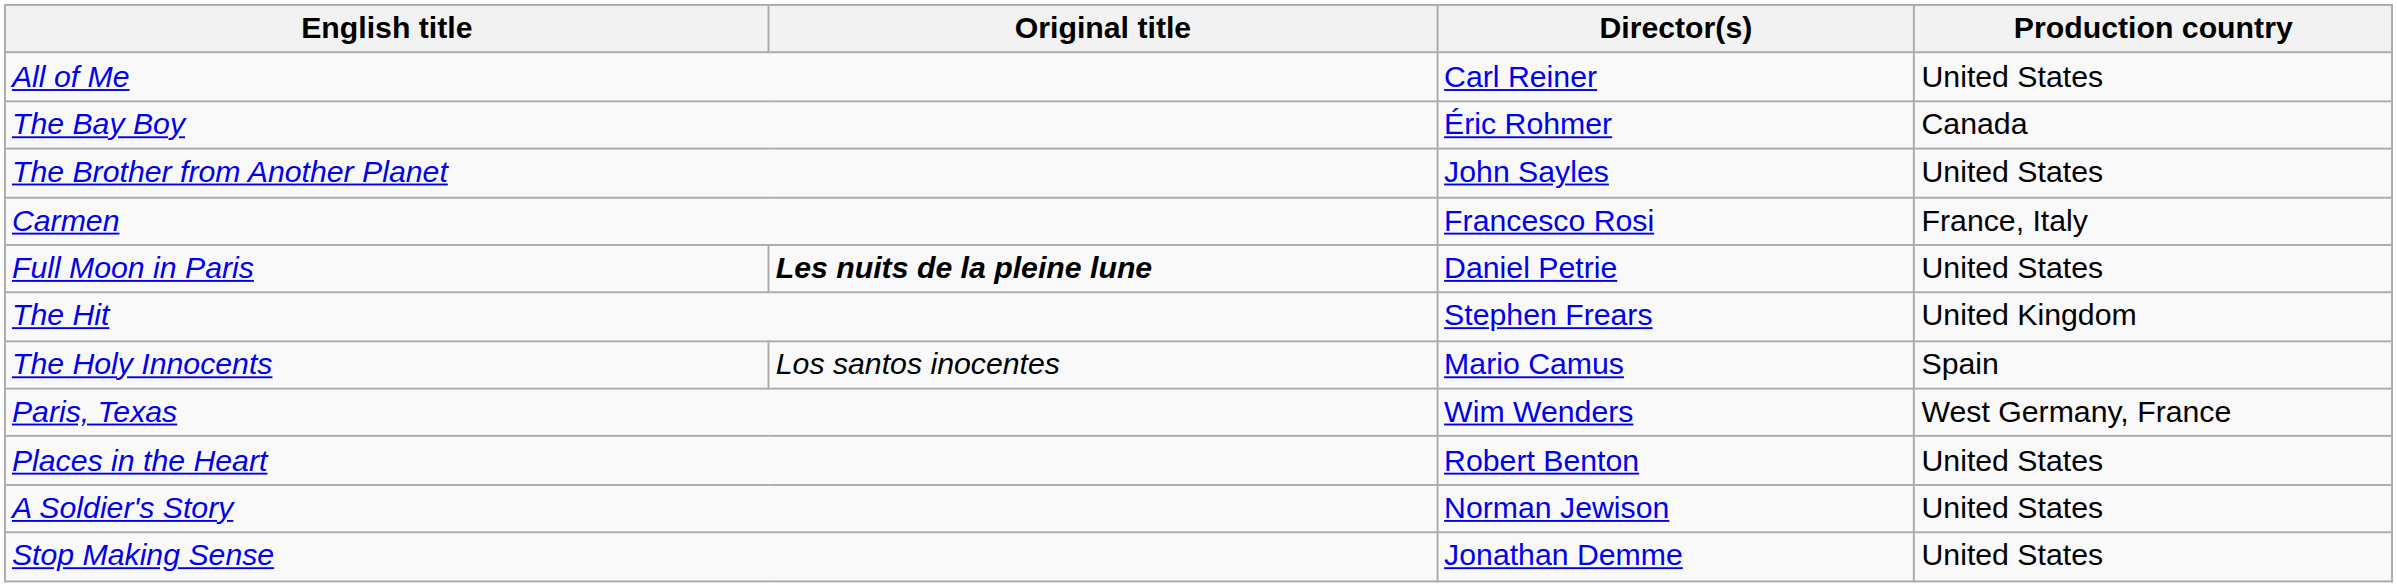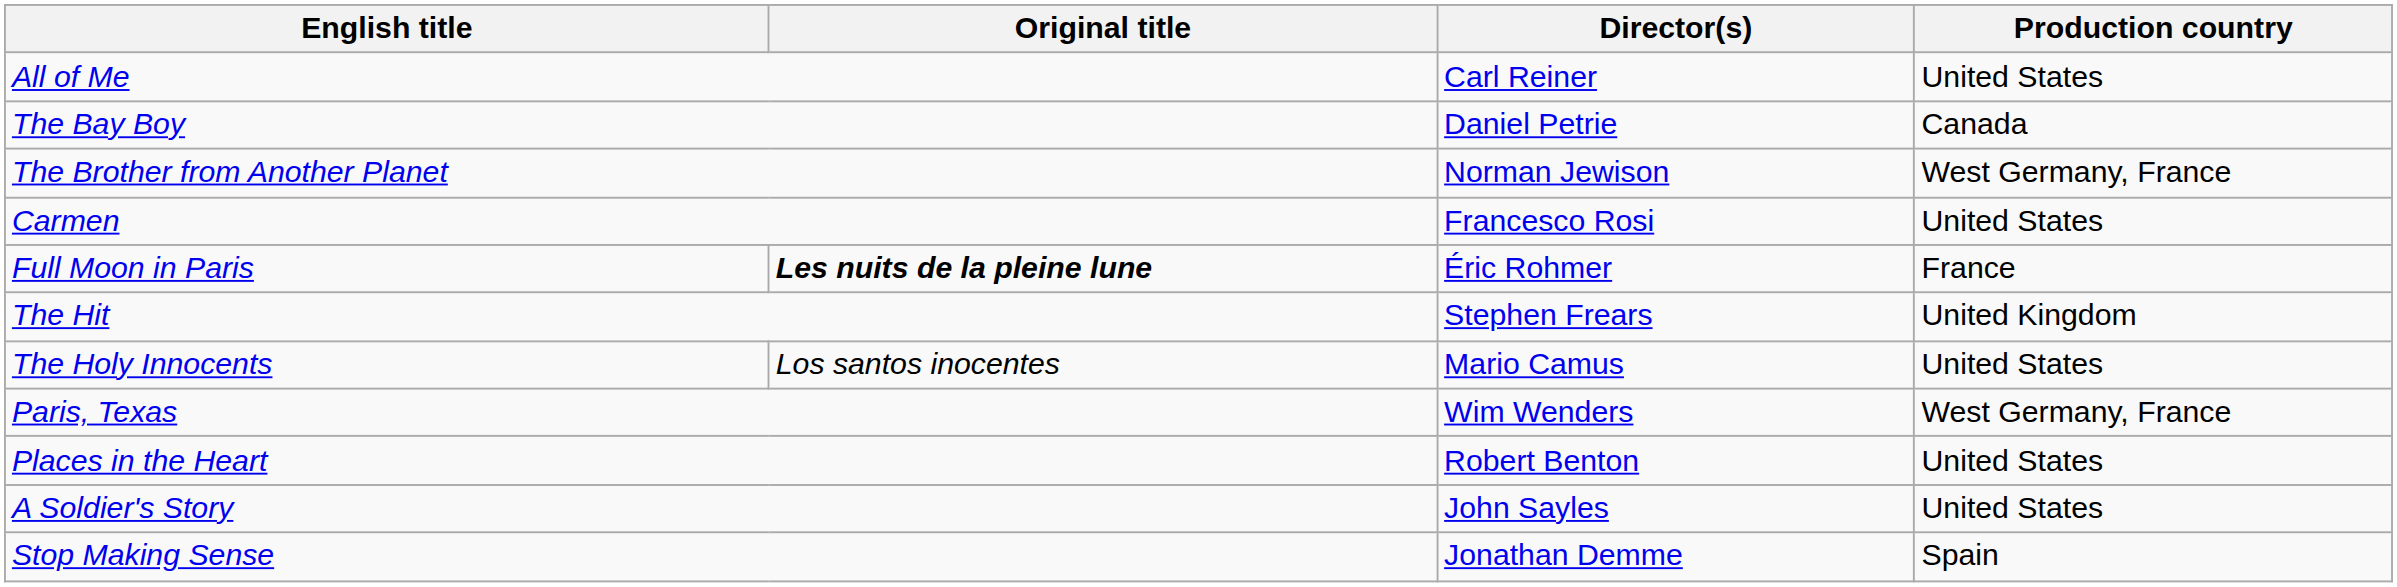 <table class="wikitable sortable" style="width:100%; margin-bottom:4px">
 <tr>
 <th scope="col" width="32%">English title</th>
 <th scope="col" width="28%">Original title</th>
 <th scope="col" width="20%">Director(s)</th>
 <th scope="col" width="20%">Production country</th>
 </tr>
 <tr>
 <td colspan=2><em><a href='#'>All of Me</a></em></td>
 <td><a href='#'>Carl Reiner</a></td>
 <td>United States</td>
 </tr>
 <tr>
 <td colspan=2><em><a href='#'>The Bay Boy</a></em></td>
-<td><a href='#'>Éric Rohmer</a></td>
+<td><a href='#'>Daniel Petrie</a></td>
 <td>Canada</td>
 </tr>
 <tr>
 <td colspan=2><em><a href='#'>The Brother from Another Planet</a></em></td>
-<td><a href='#'>John Sayles</a></td>
-<td>United States</td>
+<td><a href='#'>Norman Jewison</a></td>
+<td>West Germany, France</td>
 </tr>
 <tr>
 <td colspan=2><em><a href='#'>Carmen</a></em></td>
 <td><a href='#'>Francesco Rosi</a></td>
-<td>France, Italy</td>
+<td>United States</td>
 </tr>
 <tr>
 <td><em><a href='#'>Full Moon in Paris</a></em></td>
 <td><strong><em>Les nuits de la pleine lune</em></strong></td>
-<td><a href='#'>Daniel Petrie</a></td>
-<td>United States</td>
+<td><a href='#'>Éric Rohmer</a></td>
+<td>France</td>
 </tr>
 <tr>
 <td colspan=2><em><a href='#'>The Hit</a></em></td>
 <td><a href='#'>Stephen Frears</a></td>
 <td>United Kingdom</td>
 </tr>
 <tr>
 <td><em><a href='#'>The Holy Innocents</a></em></td>
 <td><em>Los santos inocentes</em></td>
 <td><a href='#'>Mario Camus</a></td>
-<td>Spain</td>
+<td>United States</td>
 </tr>
 <tr>
 <td colspan=2><em><a href='#'>Paris, Texas</a></em></td>
 <td><a href='#'>Wim Wenders</a></td>
 <td>West Germany, France</td>
 </tr>
 <tr>
 <td colspan=2><em><a href='#'>Places in the Heart</a></em></td>
 <td><a href='#'>Robert Benton</a></td>
 <td>United States</td>
 </tr>
 <tr>
 <td colspan=2><em><a href='#'>A Soldier's Story</a></em></td>
-<td><a href='#'>Norman Jewison</a></td>
+<td><a href='#'>John Sayles</a></td>
 <td>United States</td>
 </tr>
 <tr>
 <td colspan=2><em><a href='#'>Stop Making Sense</a></em></td>
 <td><a href='#'>Jonathan Demme</a></td>
-<td>United States</td>
+<td>Spain</td>
 </tr>
 </table>
